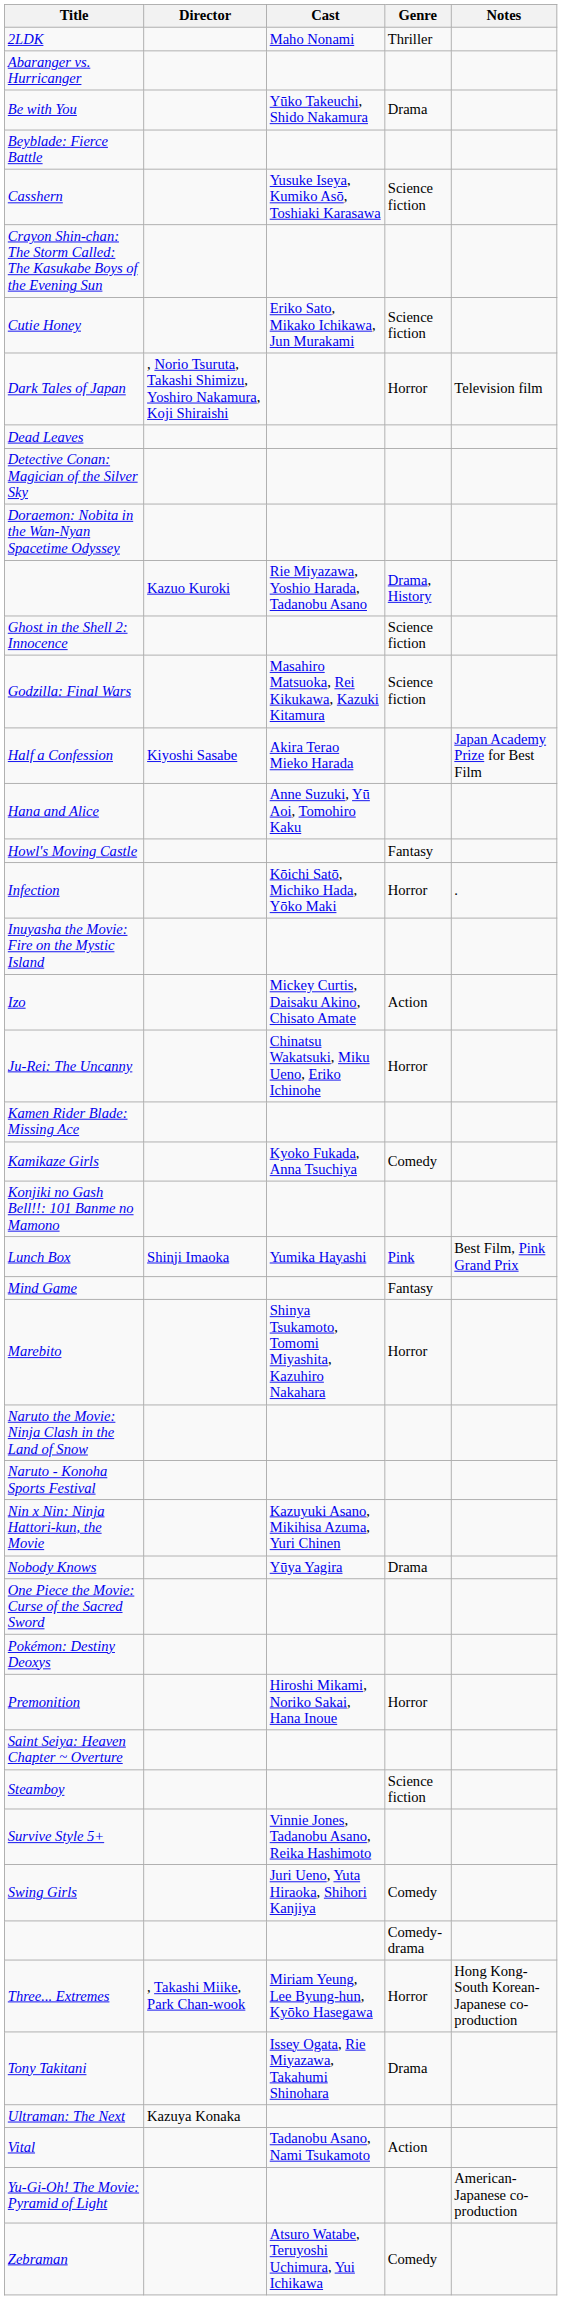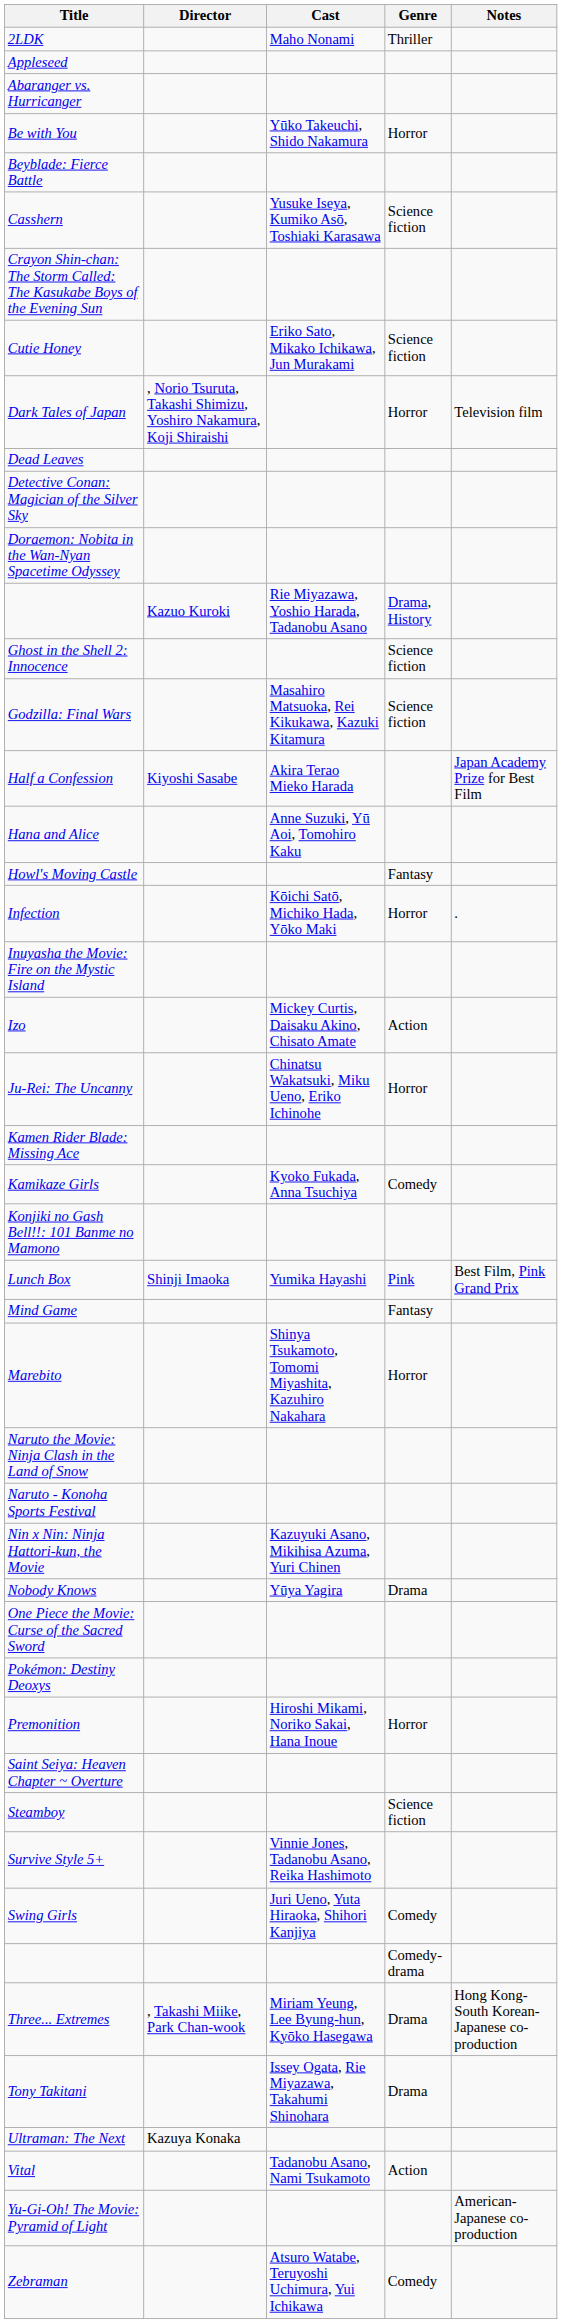 <table class="wikitable sortable">
 <tr>
 <th>Title</th>
 <th>Director</th>
 <th>Cast</th>
 <th>Genre</th>
 <th>Notes</th>
 </tr>
 <tr>
 <td><em><a href='#'>2LDK</a></em></td>
 <td></td>
 <td><a href='#'>Maho Nonami</a></td>
 <td>Thriller</td>
 <td></td>
 </tr>
 <tr>
+<td><em><a href='#'>Appleseed</a></em></td>
+<td></td>
+<td></td>
+<td></td>
+<td></td>
+</tr>
+<tr>
 <td><em><a href='#'>Abaranger vs. Hurricanger</a></em></td>
 <td></td>
 <td></td>
 <td></td>
 <td></td>
 </tr>
 <tr>
 <td><em><a href='#'>Be with You</a></em></td>
 <td></td>
 <td><a href='#'>Yūko Takeuchi</a>, <a href='#'>Shido Nakamura</a></td>
-<td>Drama</td>
+<td>Horror</td>
 <td></td>
 </tr>
 <tr>
 <td><em><a href='#'>Beyblade: Fierce Battle</a></em></td>
 <td></td>
 <td></td>
 <td></td>
 <td></td>
 </tr>
 <tr>
 <td><em><a href='#'>Casshern</a></em></td>
 <td></td>
 <td><a href='#'>Yusuke Iseya</a>, <a href='#'>Kumiko Asō</a>, <a href='#'>Toshiaki Karasawa</a></td>
 <td>Science fiction</td>
 <td></td>
 </tr>
 <tr>
 <td><em><a href='#'>Crayon Shin-chan: The Storm Called: The Kasukabe Boys of the Evening Sun</a></em></td>
 <td></td>
 <td></td>
 <td></td>
 <td></td>
 </tr>
 <tr>
 <td><em><a href='#'>Cutie Honey</a></em></td>
 <td></td>
 <td><a href='#'>Eriko Sato</a>, <a href='#'>Mikako Ichikawa</a>, <a href='#'>Jun Murakami</a></td>
 <td>Science fiction</td>
 <td></td>
 </tr>
 <tr>
 <td><em><a href='#'>Dark Tales of Japan</a></em></td>
 <td>, <a href='#'>Norio Tsuruta</a>, <a href='#'>Takashi Shimizu</a>, <a href='#'>Yoshiro Nakamura</a>, <a href='#'>Koji Shiraishi</a></td>
 <td></td>
 <td>Horror</td>
 <td>Television film</td>
 </tr>
 <tr>
 <td><em><a href='#'>Dead Leaves</a></em></td>
 <td></td>
 <td></td>
 <td></td>
 <td></td>
 </tr>
 <tr>
 <td><em><a href='#'>Detective Conan: Magician of the Silver Sky</a></em></td>
 <td></td>
 <td></td>
 <td></td>
 <td></td>
 </tr>
 <tr>
 <td><em><a href='#'>Doraemon: Nobita in the Wan-Nyan Spacetime Odyssey</a></em></td>
 <td></td>
 <td></td>
 <td></td>
 <td></td>
 </tr>
 <tr>
 <td></td>
 <td><a href='#'>Kazuo Kuroki</a></td>
 <td><a href='#'>Rie Miyazawa</a>, <a href='#'>Yoshio Harada</a>, <a href='#'>Tadanobu Asano</a></td>
 <td><a href='#'>Drama</a>, <a href='#'>History</a></td>
 </tr>
 <tr>
 <td><em><a href='#'>Ghost in the Shell 2: Innocence</a></em></td>
 <td></td>
 <td></td>
 <td>Science fiction</td>
 <td></td>
 </tr>
 <tr>
 <td><em><a href='#'>Godzilla: Final Wars</a></em></td>
 <td></td>
 <td><a href='#'>Masahiro Matsuoka</a>, <a href='#'>Rei Kikukawa</a>, <a href='#'>Kazuki Kitamura</a></td>
 <td>Science fiction</td>
 <td></td>
 </tr>
 <tr>
 <td><em><a href='#'>Half a Confession</a></em></td>
 <td><a href='#'>Kiyoshi Sasabe</a></td>
 <td><a href='#'>Akira Terao</a><br><a href='#'>Mieko Harada</a></td>
 <td></td>
 <td><a href='#'>Japan Academy Prize</a> for Best Film</td>
 </tr>
 <tr>
 <td><em><a href='#'>Hana and Alice</a></em></td>
 <td></td>
 <td><a href='#'>Anne Suzuki</a>, <a href='#'>Yū Aoi</a>, <a href='#'>Tomohiro Kaku</a></td>
 <td></td>
 <td></td>
 </tr>
 <tr>
 <td><em><a href='#'>Howl's Moving Castle</a></em></td>
 <td></td>
 <td></td>
 <td>Fantasy</td>
 <td></td>
 </tr>
 <tr>
 <td><em><a href='#'>Infection</a></em></td>
 <td></td>
 <td><a href='#'>Kōichi Satō</a>, <a href='#'>Michiko Hada</a>, <a href='#'>Yōko Maki</a></td>
 <td>Horror</td>
 <td>.</td>
 </tr>
 <tr>
 <td><em><a href='#'>Inuyasha the Movie: Fire on the Mystic Island</a></em></td>
 <td></td>
 <td></td>
 <td></td>
 <td></td>
 </tr>
 <tr>
 <td><em><a href='#'>Izo</a></em></td>
 <td></td>
 <td><a href='#'>Mickey Curtis</a>, <a href='#'>Daisaku Akino</a>, <a href='#'>Chisato Amate</a></td>
 <td>Action</td>
 <td></td>
 </tr>
 <tr>
 <td><em><a href='#'>Ju-Rei: The Uncanny</a></em></td>
 <td></td>
 <td><a href='#'>Chinatsu Wakatsuki</a>, <a href='#'>Miku Ueno</a>, <a href='#'>Eriko Ichinohe</a></td>
 <td>Horror</td>
 <td></td>
 </tr>
 <tr>
 <td><em><a href='#'>Kamen Rider Blade: Missing Ace</a></em></td>
 <td></td>
 <td></td>
 <td></td>
 <td></td>
 </tr>
 <tr>
 <td><em><a href='#'>Kamikaze Girls</a></em></td>
 <td></td>
 <td><a href='#'>Kyoko Fukada</a>, <a href='#'>Anna Tsuchiya</a></td>
 <td>Comedy</td>
 <td></td>
 </tr>
 <tr>
 <td><em><a href='#'>Konjiki no Gash Bell!!: 101 Banme no Mamono</a></em></td>
 <td></td>
 <td></td>
 <td></td>
 <td></td>
 </tr>
 <tr>
 <td><em><a href='#'>Lunch Box</a></em></td>
 <td><a href='#'>Shinji Imaoka</a></td>
 <td><a href='#'>Yumika Hayashi</a></td>
 <td><a href='#'>Pink</a></td>
 <td>Best Film, <a href='#'>Pink Grand Prix</a></td>
 </tr>
 <tr>
 <td><em><a href='#'>Mind Game</a></em></td>
 <td></td>
 <td></td>
 <td>Fantasy</td>
 <td></td>
 </tr>
 <tr>
 <td><em><a href='#'>Marebito</a></em></td>
 <td></td>
 <td><a href='#'>Shinya Tsukamoto</a>, <a href='#'>Tomomi Miyashita</a>, <a href='#'>Kazuhiro Nakahara</a></td>
 <td>Horror</td>
 <td></td>
 </tr>
 <tr>
 <td><em><a href='#'>Naruto the Movie: Ninja Clash in the Land of Snow</a></em></td>
 <td></td>
 <td></td>
 <td></td>
 <td></td>
 </tr>
 <tr>
 <td><em><a href='#'>Naruto - Konoha Sports Festival</a></em></td>
 <td></td>
 <td></td>
 <td></td>
 <td></td>
 </tr>
 <tr>
 <td><em><a href='#'>Nin x Nin: Ninja Hattori-kun, the Movie</a></em></td>
 <td></td>
 <td><a href='#'>Kazuyuki Asano</a>, <a href='#'>Mikihisa Azuma</a>, <a href='#'>Yuri Chinen</a></td>
 <td></td>
 <td></td>
 </tr>
 <tr>
 <td><em><a href='#'>Nobody Knows</a></em></td>
 <td></td>
 <td><a href='#'>Yūya Yagira</a></td>
 <td>Drama</td>
 <td></td>
 </tr>
 <tr>
 <td><em><a href='#'>One Piece the Movie: Curse of the Sacred Sword</a></em></td>
 <td></td>
 <td></td>
 <td></td>
 <td></td>
 </tr>
 <tr>
 <td><em><a href='#'>Pokémon: Destiny Deoxys</a></em></td>
 <td></td>
 <td></td>
 <td></td>
 <td></td>
 </tr>
 <tr>
 <td><em><a href='#'>Premonition</a></em></td>
 <td></td>
 <td><a href='#'>Hiroshi Mikami</a>, <a href='#'>Noriko Sakai</a>, <a href='#'>Hana Inoue</a></td>
 <td>Horror</td>
 <td></td>
 </tr>
 <tr>
 <td><em><a href='#'>Saint Seiya: Heaven Chapter ~ Overture</a></em></td>
 <td></td>
 <td></td>
 <td></td>
 <td></td>
 </tr>
 <tr>
 <td><em><a href='#'>Steamboy</a></em></td>
 <td></td>
 <td></td>
 <td>Science fiction</td>
 <td></td>
 </tr>
 <tr>
 <td><em><a href='#'>Survive Style 5+</a></em></td>
 <td></td>
 <td><a href='#'>Vinnie Jones</a>, <a href='#'>Tadanobu Asano</a>, <a href='#'>Reika Hashimoto</a></td>
 <td></td>
 <td></td>
 </tr>
 <tr>
 <td><em><a href='#'>Swing Girls</a></em></td>
 <td></td>
 <td><a href='#'>Juri Ueno</a>, <a href='#'>Yuta Hiraoka</a>, <a href='#'>Shihori Kanjiya</a></td>
 <td>Comedy</td>
 <td></td>
 </tr>
 <tr>
 <td></td>
 <td></td>
 <td></td>
 <td>Comedy-drama</td>
 <td></td>
 </tr>
 <tr>
 <td><em><a href='#'>Three... Extremes</a></em></td>
 <td>, <a href='#'>Takashi Miike</a>, <a href='#'>Park Chan-wook</a></td>
 <td><a href='#'>Miriam Yeung</a>, <a href='#'>Lee Byung-hun</a>, <a href='#'>Kyōko Hasegawa</a></td>
-<td>Horror</td>
+<td>Drama</td>
 <td>Hong Kong-South Korean-Japanese co-production</td>
 </tr>
 <tr>
 <td><em><a href='#'>Tony Takitani</a></em></td>
 <td></td>
 <td><a href='#'>Issey Ogata</a>, <a href='#'>Rie Miyazawa</a>, <a href='#'>Takahumi Shinohara</a></td>
 <td>Drama</td>
 <td></td>
 </tr>
 <tr>
 <td><em><a href='#'>Ultraman: The Next</a></em></td>
 <td>Kazuya Konaka</td>
 <td></td>
 <td></td>
 <td></td>
 </tr>
 <tr>
 <td><em><a href='#'>Vital</a></em></td>
 <td></td>
 <td><a href='#'>Tadanobu Asano</a>, <a href='#'>Nami Tsukamoto</a></td>
 <td>Action</td>
 <td></td>
 </tr>
 <tr>
 <td><em><a href='#'>Yu-Gi-Oh! The Movie: Pyramid of Light</a></em></td>
 <td></td>
 <td></td>
 <td></td>
 <td>American-Japanese co-production</td>
 </tr>
 <tr>
 <td><em><a href='#'>Zebraman</a></em></td>
 <td></td>
 <td><a href='#'>Atsuro Watabe</a>, <a href='#'>Teruyoshi Uchimura</a>, <a href='#'>Yui Ichikawa</a></td>
 <td>Comedy</td>
 <td></td>
 </tr>
 </table>
